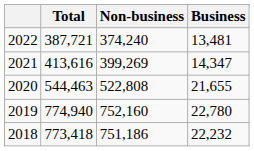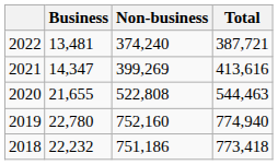 <table class="wikitable sortable mw-datatable">
 <tr>
 <th></th>
+<th>Business</th>
+<th>Non-business</th>
 <th>Total</th>
-<th>Non-business</th>
-<th>Business</th>
 </tr>
 <tr>
 <td>2022</td>
+<td>13,481</td>
+<td>374,240</td>
 <td>387,721</td>
-<td>374,240</td>
-<td>13,481</td>
 </tr>
 <tr>
 <td>2021</td>
+<td>14,347</td>
+<td>399,269</td>
 <td>413,616</td>
-<td>399,269</td>
-<td>14,347</td>
 </tr>
 <tr>
 <td>2020</td>
+<td>21,655</td>
+<td>522,808</td>
 <td>544,463</td>
-<td>522,808</td>
-<td>21,655</td>
 </tr>
 <tr>
 <td>2019</td>
+<td>22,780</td>
+<td>752,160</td>
 <td>774,940</td>
-<td>752,160</td>
-<td>22,780</td>
 </tr>
 <tr>
 <td>2018</td>
+<td>22,232</td>
+<td>751,186</td>
 <td>773,418</td>
-<td>751,186</td>
-<td>22,232</td>
 </tr>
 </table>
